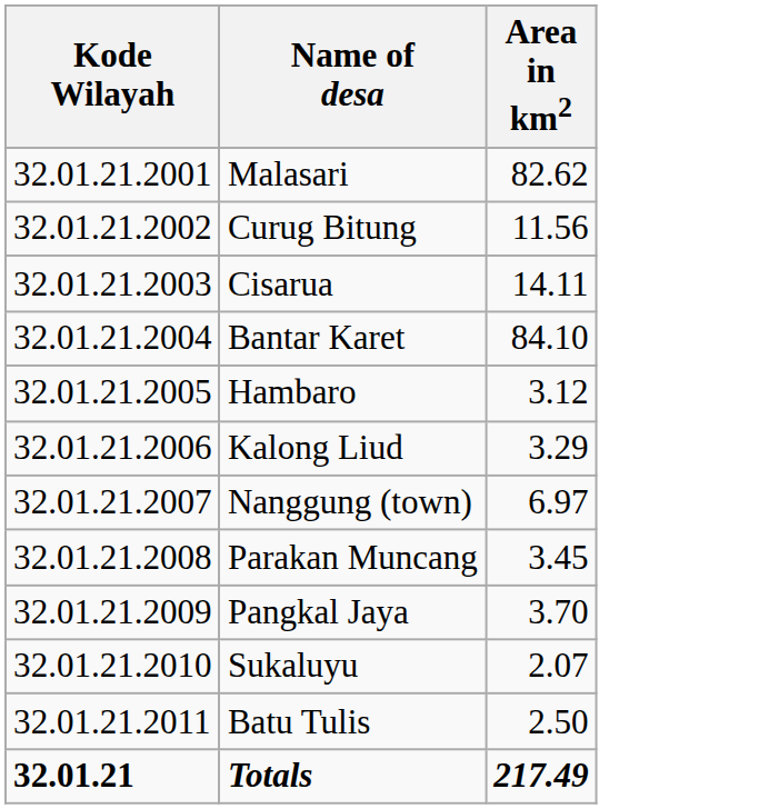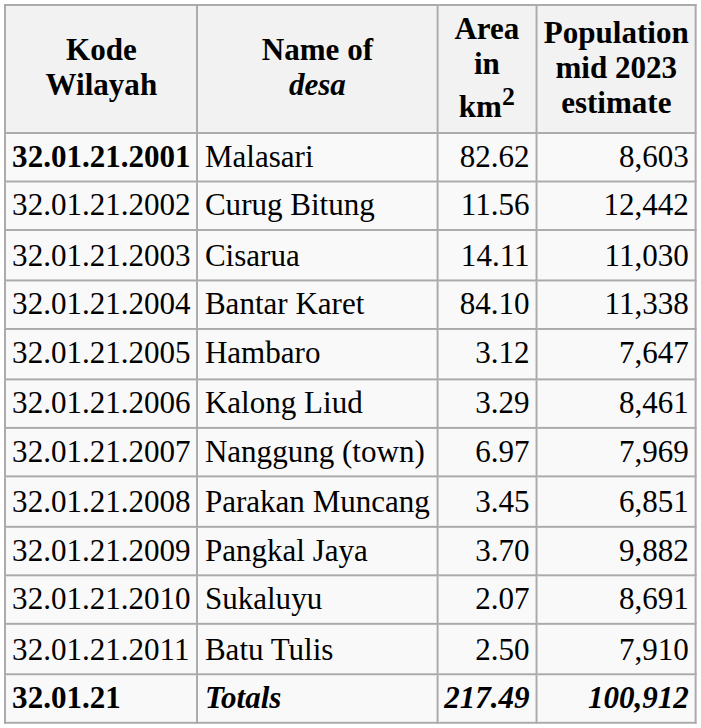 <table class="wikitable">
 <tr>
 <th>Kode <br>Wilayah</th>
 <th>Name of <br> <em>desa</em></th>
 <th>Area <br>in <br>km<sup>2</sup></th>
+<th>Population<br>mid 2023<br>estimate</th>
 </tr>
 <tr>
-<td>32.01.21.2001</td>
+<td><strong>32.01.21.2001</strong></td>
 <td>Malasari</td>
 <td align="right">82.62</td>
+<td align="right">8,603</td>
 </tr>
 <tr>
 <td>32.01.21.2002</td>
 <td>Curug Bitung</td>
 <td align="right">11.56</td>
+<td align="right">12,442</td>
 </tr>
 <tr>
 <td>32.01.21.2003</td>
 <td>Cisarua</td>
 <td align="right">14.11</td>
+<td align="right">11,030</td>
 </tr>
 <tr>
 <td>32.01.21.2004</td>
 <td>Bantar Karet</td>
 <td align="right">84.10</td>
+<td align="right">11,338</td>
 </tr>
 <tr>
 <td>32.01.21.2005</td>
 <td>Hambaro</td>
 <td align="right">3.12</td>
+<td align="right">7,647</td>
 </tr>
 <tr>
 <td>32.01.21.2006</td>
 <td>Kalong Liud</td>
 <td align="right">3.29</td>
+<td align="right">8,461</td>
 </tr>
 <tr>
 <td>32.01.21.2007</td>
 <td>Nanggung (town)</td>
 <td align="right">6.97</td>
+<td align="right">7,969</td>
 </tr>
 <tr>
 <td>32.01.21.2008</td>
 <td>Parakan Muncang</td>
 <td align="right">3.45</td>
+<td align="right">6,851</td>
 </tr>
 <tr>
 <td>32.01.21.2009</td>
 <td>Pangkal Jaya</td>
 <td align="right">3.70</td>
+<td align="right">9,882</td>
 </tr>
 <tr>
 <td>32.01.21.2010</td>
 <td>Sukaluyu</td>
 <td align="right">2.07</td>
+<td align="right">8,691</td>
 </tr>
 <tr>
 <td>32.01.21.2011</td>
 <td>Batu Tulis</td>
 <td align="right">2.50</td>
+<td align="right">7,910</td>
 </tr>
 <tr>
 <td><strong>32.01.21</strong></td>
 <td><strong><em>Totals</em></strong></td>
 <td align="right"><strong><em>217.49</em></strong></td>
+<td align="right"><strong><em>100,912</em></strong></td>
 </tr>
 </table>
